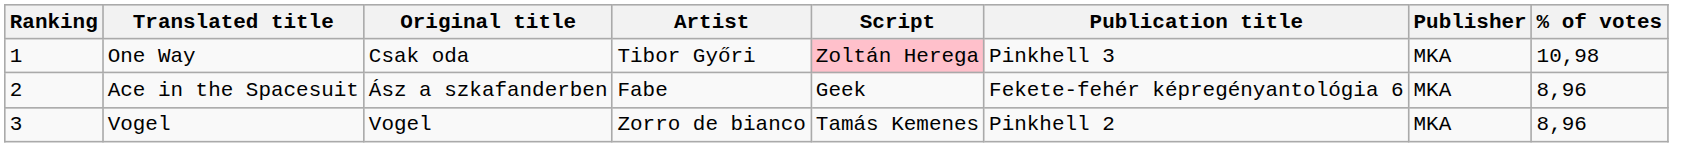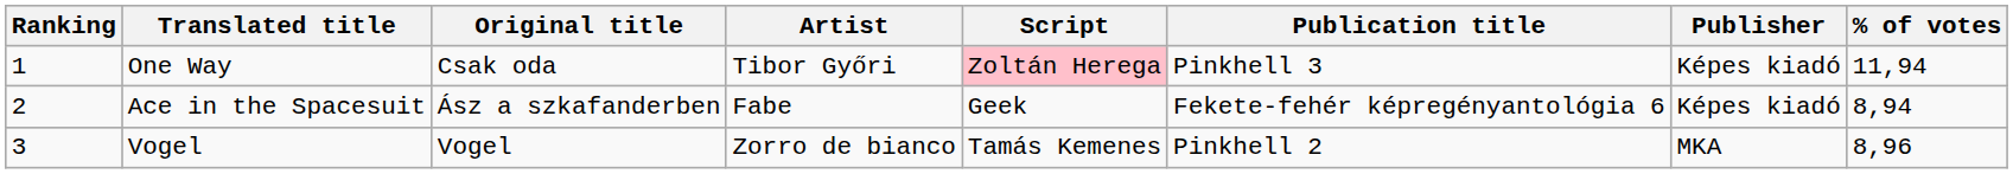 <table | class="wikitable">
 <tr valign="top">
 <th><strong>Ranking</strong></th>
 <th><strong>Translated title</strong></th>
 <th><strong>Original title</strong></th>
 <th><strong>Artist</strong></th>
 <th><strong>Script</strong></th>
 <th><strong>Publication title</strong></th>
 <th><strong>Publisher</strong></th>
 <th><strong>% of votes</strong></th>
 </tr>
 <tr>
 <td>1</td>
 <td>One Way</td>
 <td>Csak oda</td>
 <td>Tibor Győri</td>
 <td style="background: pink;">Zoltán Herega</td>
 <td>Pinkhell 3</td>
-<td>MKA</td>
-<td>10,98</td>
+<td>Képes kiadó</td>
+<td>11,94</td>
 </tr>
 <tr>
 <td>2</td>
 <td>Ace in the Spacesuit</td>
 <td>Ász a szkafanderben</td>
 <td>Fabe</td>
 <td>Geek</td>
 <td>Fekete-fehér képregényantológia 6</td>
-<td>MKA</td>
-<td>8,96</td>
+<td>Képes kiadó</td>
+<td>8,94</td>
 </tr>
 <tr>
 <td>3</td>
 <td>Vogel</td>
 <td>Vogel</td>
 <td>Zorro de bianco</td>
 <td>Tamás Kemenes</td>
 <td>Pinkhell 2</td>
 <td>MKA</td>
 <td>8,96</td>
 </tr>
 </table>
